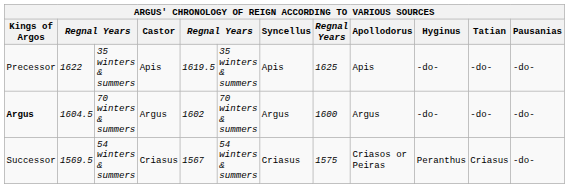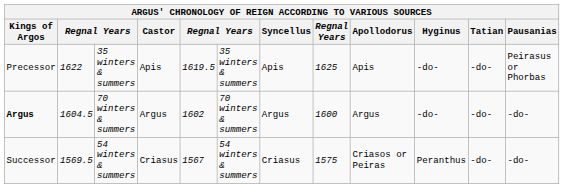 <table class="wikitable">
 <tr>
 <th colspan="12">ARGUS' CHRONOLOGY OF REIGN ACCORDING TO VARIOUS SOURCES</th>
 </tr>
 <tr>
 <th>Kings of Argos</th>
 <th colspan="2"><em>Regnal Years</em></th>
 <th>Castor</th>
 <th colspan="2"><em>Regnal Years</em></th>
 <th>Syncellus</th>
 <th><em>Regnal Years</em></th>
 <th>Apollodorus</th>
 <th>Hyginus</th>
 <th>Tatian</th>
 <th>Pausanias</th>
 </tr>
 <tr>
 <td>Precessor</td>
 <td><em>1622</em></td>
 <td><em>35 winters & summers</em></td>
 <td>Apis</td>
 <td><em>1619.5</em></td>
 <td><em>35 winters & summers</em></td>
 <td>Apis</td>
 <td><em>1625</em></td>
 <td>Apis</td>
 <td>-do-</td>
 <td>-do-</td>
-<td>-do-</td>
+<td>Peirasus or Phorbas</td>
 </tr>
 <tr>
 <td><strong>Argus</strong></td>
 <td><em>1604.5</em></td>
 <td><em>70 winters & summers</em></td>
 <td>Argus</td>
 <td><em>1602</em></td>
 <td><em>70 winters & summers</em></td>
 <td>Argus</td>
 <td><em>1600</em></td>
 <td>Argus</td>
 <td>-do-</td>
 <td>-do-</td>
 <td>-do-</td>
 </tr>
 <tr>
 <td>Successor</td>
 <td><em>1569.5</em></td>
 <td><em>54 winters & summers</em></td>
 <td>Criasus</td>
 <td><em>1567</em></td>
 <td><em>54 winters & summers</em></td>
 <td>Criasus</td>
 <td><em>1575</em></td>
 <td>Criasos or Peiras</td>
 <td>Peranthus</td>
-<td>Criasus</td>
+<td>-do-</td>
 <td>-do-</td>
 </tr>
 </table>
